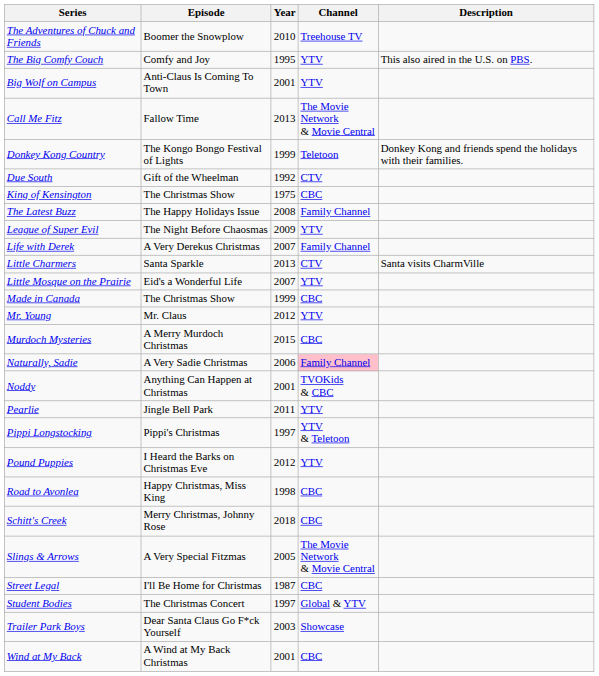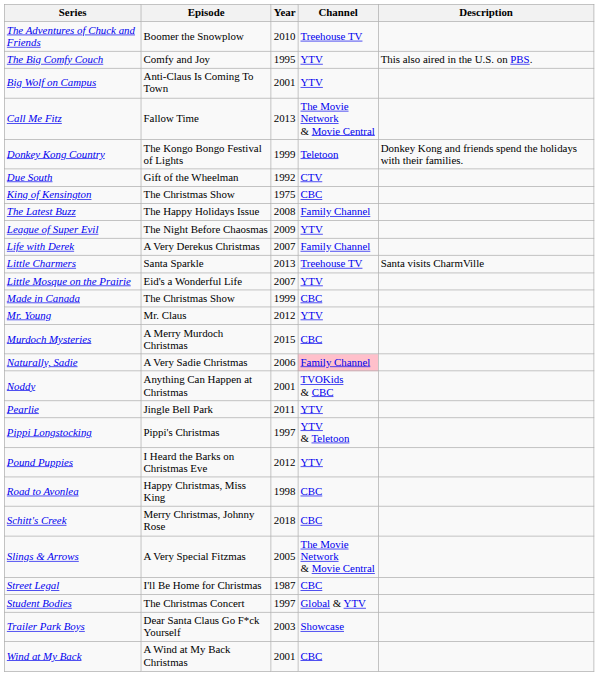 <table class="wikitable sortable">
 <tr>
 <th>Series</th>
 <th>Episode</th>
 <th>Year</th>
 <th>Channel</th>
 <th>Description</th>
 </tr>
 <tr>
 <td><em><a href='#'>The Adventures of Chuck and Friends</a></em></td>
 <td>Boomer the Snowplow</td>
 <td>2010</td>
 <td><a href='#'>Treehouse TV</a></td>
 <td></td>
 </tr>
 <tr>
 <td><em><a href='#'>The Big Comfy Couch</a></em></td>
 <td>Comfy and Joy</td>
 <td>1995</td>
 <td><a href='#'>YTV</a></td>
 <td>This also aired in the U.S. on <a href='#'>PBS</a>.</td>
 </tr>
 <tr>
 <td><em><a href='#'>Big Wolf on Campus</a></em></td>
 <td>Anti-Claus Is Coming To Town</td>
 <td>2001</td>
 <td><a href='#'>YTV</a></td>
 <td></td>
 </tr>
 <tr>
 <td><em><a href='#'>Call Me Fitz</a></em></td>
 <td>Fallow Time</td>
 <td>2013</td>
 <td><a href='#'>The Movie Network</a><br>& <a href='#'>Movie Central</a></td>
 <td></td>
 </tr>
 <tr>
 <td><em><a href='#'>Donkey Kong Country</a></em></td>
 <td>The Kongo Bongo Festival of Lights</td>
 <td>1999</td>
 <td><a href='#'>Teletoon</a></td>
 <td>Donkey Kong and friends spend the holidays with their families.</td>
 </tr>
 <tr>
 <td><em><a href='#'>Due South</a></em></td>
 <td>Gift of the Wheelman</td>
 <td>1992</td>
 <td><a href='#'>CTV</a></td>
 <td></td>
 </tr>
 <tr>
 <td><em><a href='#'>King of Kensington</a></em></td>
 <td>The Christmas Show</td>
 <td>1975</td>
 <td><a href='#'>CBC</a></td>
 <td></td>
 </tr>
 <tr>
 <td><em><a href='#'>The Latest Buzz</a></em></td>
 <td>The Happy Holidays Issue</td>
 <td>2008</td>
 <td><a href='#'>Family Channel</a></td>
 <td></td>
 </tr>
 <tr>
 <td><em><a href='#'>League of Super Evil</a></em></td>
 <td>The Night Before Chaosmas</td>
 <td>2009</td>
 <td><a href='#'>YTV</a></td>
 <td></td>
 </tr>
 <tr>
 <td><em><a href='#'>Life with Derek</a></em></td>
 <td>A Very Derekus Christmas</td>
 <td>2007</td>
 <td><a href='#'>Family Channel</a></td>
 <td></td>
 </tr>
 <tr>
 <td><em><a href='#'>Little Charmers</a></em></td>
 <td>Santa Sparkle</td>
 <td>2013</td>
-<td><a href='#'>CTV</a></td>
+<td><a href='#'>Treehouse TV</a></td>
 <td>Santa visits CharmVille</td>
 </tr>
 <tr>
 <td><em><a href='#'>Little Mosque on the Prairie</a></em></td>
 <td>Eid's a Wonderful Life</td>
 <td>2007</td>
 <td><a href='#'>YTV</a></td>
 <td></td>
 </tr>
 <tr>
 <td><em><a href='#'>Made in Canada</a></em></td>
 <td>The Christmas Show</td>
 <td>1999</td>
 <td><a href='#'>CBC</a></td>
 <td></td>
 </tr>
 <tr>
 <td><em><a href='#'>Mr. Young</a></em></td>
 <td>Mr. Claus</td>
 <td>2012</td>
 <td><a href='#'>YTV</a></td>
 <td></td>
 </tr>
 <tr>
 <td><em><a href='#'>Murdoch Mysteries</a></em></td>
 <td>A Merry Murdoch Christmas</td>
 <td>2015</td>
 <td><a href='#'>CBC</a></td>
 <td></td>
 </tr>
 <tr>
 <td><em><a href='#'>Naturally, Sadie</a></em></td>
 <td>A Very Sadie Christmas</td>
 <td>2006</td>
 <td style="background: pink;"><a href='#'>Family Channel</a></td>
 <td></td>
 </tr>
 <tr>
 <td><em><a href='#'>Noddy</a></em></td>
 <td>Anything Can Happen at Christmas</td>
 <td>2001</td>
 <td><a href='#'>TVOKids</a><br>& <a href='#'>CBC</a></td>
 <td></td>
 </tr>
 <tr>
 <td><em><a href='#'>Pearlie</a></em></td>
 <td>Jingle Bell Park</td>
 <td>2011</td>
 <td><a href='#'>YTV</a></td>
 <td></td>
 </tr>
 <tr>
 <td><em><a href='#'>Pippi Longstocking</a></em></td>
 <td>Pippi's Christmas</td>
 <td>1997</td>
 <td><a href='#'>YTV</a><br>& <a href='#'>Teletoon</a></td>
 <td></td>
 </tr>
 <tr>
 <td><em><a href='#'>Pound Puppies</a></em></td>
 <td>I Heard the Barks on Christmas Eve</td>
 <td>2012</td>
 <td><a href='#'>YTV</a></td>
 <td></td>
 </tr>
 <tr>
 <td><em><a href='#'>Road to Avonlea</a></em></td>
 <td>Happy Christmas, Miss King</td>
 <td>1998</td>
 <td><a href='#'>CBC</a></td>
 <td></td>
 </tr>
 <tr>
 <td><em><a href='#'>Schitt's Creek</a></em></td>
 <td>Merry Christmas, Johnny Rose</td>
 <td>2018</td>
 <td><a href='#'>CBC</a></td>
 <td></td>
 </tr>
 <tr>
 <td><em><a href='#'>Slings & Arrows</a></em></td>
 <td>A Very Special Fitzmas</td>
 <td>2005</td>
 <td><a href='#'>The Movie Network</a><br>& <a href='#'>Movie Central</a></td>
 <td></td>
 </tr>
 <tr>
 <td><em><a href='#'>Street Legal</a></em></td>
 <td>I'll Be Home for Christmas</td>
 <td>1987</td>
 <td><a href='#'>CBC</a></td>
 <td></td>
 </tr>
 <tr>
 <td><em><a href='#'>Student Bodies</a></em></td>
 <td>The Christmas Concert</td>
 <td>1997</td>
 <td><a href='#'>Global</a> & <a href='#'>YTV</a></td>
 <td></td>
 </tr>
 <tr>
 <td><em><a href='#'>Trailer Park Boys</a></em></td>
 <td>Dear Santa Claus Go F*ck Yourself</td>
 <td>2003</td>
 <td><a href='#'>Showcase</a></td>
 <td></td>
 </tr>
 <tr>
 <td><em><a href='#'>Wind at My Back</a></em></td>
 <td>A Wind at My Back Christmas</td>
 <td>2001</td>
 <td><a href='#'>CBC</a></td>
 <td></td>
 </tr>
 </table>
